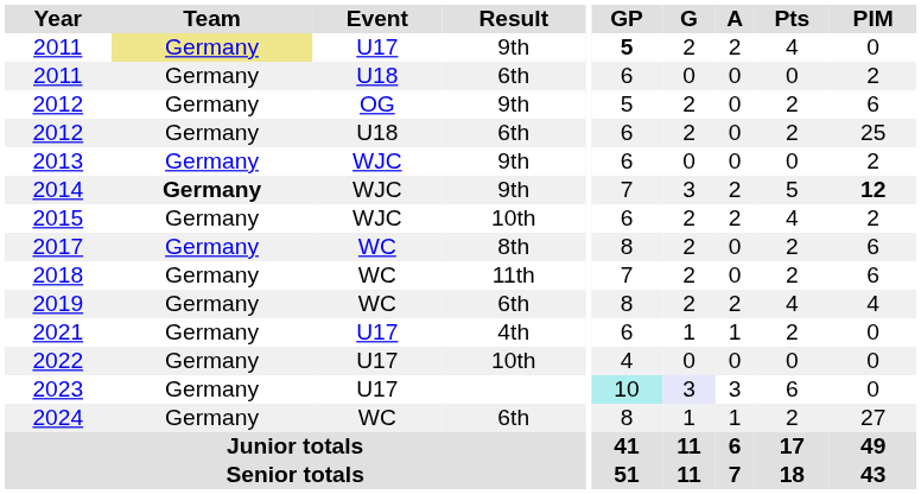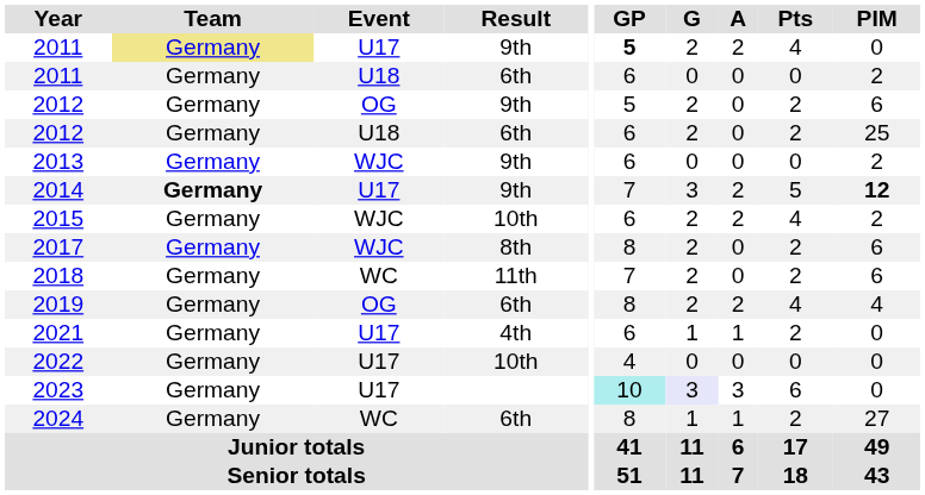 <table border="0" cellpadding="1" cellspacing="0" ID="Table3" style="text-align:center; width:40em">
 <tr ALIGN="center" bgcolor="#e0e0e0">
 <th>Year</th>
 <th>Team</th>
 <th>Event</th>
 <th>Result</th>
 <th rowspan="99" bgcolor="#fff"></th>
 <th>GP</th>
 <th>G</th>
 <th>A</th>
 <th>Pts</th>
 <th>PIM</th>
 </tr>
 <tr>
 <td><a href='#'>2011</a></td>
 <td style="background: khaki;"><a href='#'>Germany</a></td>
 <td><a href='#'>U17</a></td>
 <td>9th</td>
 <td><strong>5</strong></td>
 <td>2</td>
 <td>2</td>
 <td>4</td>
 <td>0</td>
 </tr>
 <tr bgcolor="#f0f0f0">
 <td><a href='#'>2011</a></td>
 <td>Germany</td>
 <td><a href='#'>U18</a></td>
 <td>6th</td>
 <td>6</td>
 <td>0</td>
 <td>0</td>
 <td>0</td>
 <td>2</td>
 </tr>
 <tr>
 <td><a href='#'>2012</a></td>
 <td>Germany</td>
 <td><a href='#'>OG</a></td>
 <td>9th</td>
 <td>5</td>
 <td>2</td>
 <td>0</td>
 <td>2</td>
 <td>6</td>
 </tr>
 <tr bgcolor="#f0f0f0">
 <td><a href='#'>2012</a></td>
 <td>Germany</td>
 <td>U18</td>
 <td>6th</td>
 <td>6</td>
 <td>2</td>
 <td>0</td>
 <td>2</td>
 <td>25</td>
 </tr>
 <tr>
 <td><a href='#'>2013</a></td>
 <td><a href='#'>Germany</a></td>
 <td><a href='#'>WJC</a></td>
 <td>9th</td>
 <td>6</td>
 <td>0</td>
 <td>0</td>
 <td>0</td>
 <td>2</td>
 </tr>
 <tr bgcolor="#f0f0f0">
 <td><a href='#'>2014</a></td>
 <td><strong>Germany</strong></td>
-<td>WJC</td>
+<td><a href='#'>U17</a></td>
 <td>9th</td>
 <td>7</td>
 <td>3</td>
 <td>2</td>
 <td>5</td>
 <td><strong>12</strong></td>
 </tr>
 <tr>
 <td><a href='#'>2015</a></td>
 <td>Germany</td>
 <td>WJC</td>
 <td>10th</td>
 <td>6</td>
 <td>2</td>
 <td>2</td>
 <td>4</td>
 <td>2</td>
 </tr>
 <tr bgcolor="#f0f0f0">
 <td><a href='#'>2017</a></td>
 <td><a href='#'>Germany</a></td>
-<td><a href='#'>WC</a></td>
+<td><a href='#'>WJC</a></td>
 <td>8th</td>
 <td>8</td>
 <td>2</td>
 <td>0</td>
 <td>2</td>
 <td>6</td>
 </tr>
 <tr>
 <td><a href='#'>2018</a></td>
 <td>Germany</td>
 <td>WC</td>
 <td>11th</td>
 <td>7</td>
 <td>2</td>
 <td>0</td>
 <td>2</td>
 <td>6</td>
 </tr>
 <tr bgcolor="#f0f0f0">
 <td><a href='#'>2019</a></td>
 <td>Germany</td>
-<td>WC</td>
+<td><a href='#'>OG</a></td>
 <td>6th</td>
 <td>8</td>
 <td>2</td>
 <td>2</td>
 <td>4</td>
 <td>4</td>
 </tr>
 <tr>
 <td><a href='#'>2021</a></td>
 <td>Germany</td>
 <td><a href='#'>U17</a></td>
 <td>4th</td>
 <td>6</td>
 <td>1</td>
 <td>1</td>
 <td>2</td>
 <td>0</td>
 </tr>
 <tr bgcolor="#f0f0f0">
 <td><a href='#'>2022</a></td>
 <td>Germany</td>
 <td>U17</td>
 <td>10th</td>
 <td>4</td>
 <td>0</td>
 <td>0</td>
 <td>0</td>
 <td>0</td>
 </tr>
 <tr>
 <td><a href='#'>2023</a></td>
 <td>Germany</td>
 <td>U17</td>
 <td></td>
 <td style="background: paleturquoise;">10</td>
 <td style="background: lavender;">3</td>
 <td>3</td>
 <td>6</td>
 <td>0</td>
 </tr>
 <tr bgcolor="#f0f0f0">
 <td><a href='#'>2024</a></td>
 <td>Germany</td>
 <td>WC</td>
 <td>6th</td>
 <td>8</td>
 <td>1</td>
 <td>1</td>
 <td>2</td>
 <td>27</td>
 </tr>
 <tr bgcolor="#e0e0e0">
 <th colspan="4">Junior totals</th>
 <th>41</th>
 <th>11</th>
 <th>6</th>
 <th>17</th>
 <th>49</th>
 </tr>
 <tr bgcolor="#e0e0e0">
 <th colspan="4">Senior totals</th>
 <th>51</th>
 <th>11</th>
 <th>7</th>
 <th>18</th>
 <th>43</th>
 </tr>
 </table>
